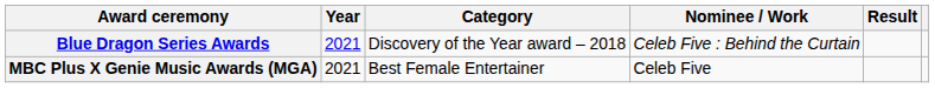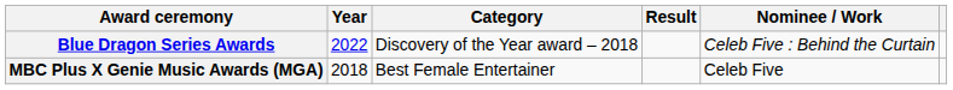 <table class="wikitable plainrowheaders sortable">
 <tr>
 <th scope="col">Award ceremony</th>
 <th scope="col">Year</th>
 <th scope="col">Category</th>
+<th scope="col">Result</th>
 <th scope="col">Nominee / Work</th>
-<th scope="col">Result</th>
 <th scope="col" class="unsortable"></th>
 </tr>
 <tr>
 <th scope="row"><a href='#'>Blue Dragon Series Awards</a></th>
-<td><a href='#'>2021</a></td>
+<td><a href='#'>2022</a></td>
 <td>Discovery of the Year award – 2018</td>
+<td></td>
 <td rowspan="1"><em>Celeb Five : Behind the Curtain</em></td>
-<td></td>
 <td></td>
 </tr>
 <tr>
 <th scope="row">MBC Plus X Genie Music Awards (MGA)</th>
-<td>2021</td>
+<td>2018</td>
 <td>Best Female Entertainer</td>
+<td></td>
 <td>Celeb Five</td>
-<td></td>
 <td></td>
 </tr>
 </table>
